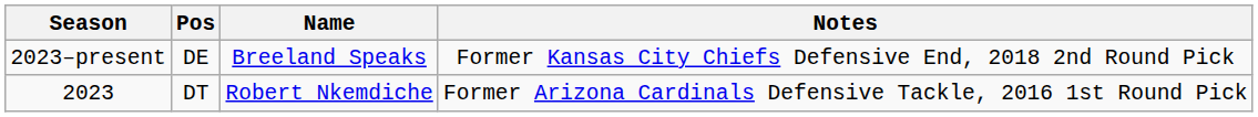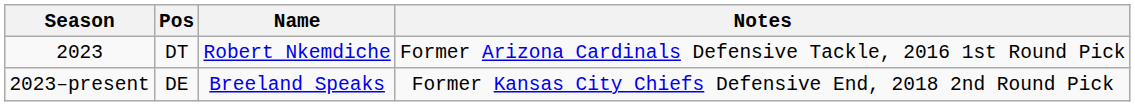 <table class="wikitable" style="text-align:center">
 <tr>
 <th>Season</th>
 <th>Pos</th>
 <th>Name</th>
 <th>Notes</th>
 </tr>
 <tr>
+<td>2023</td>
+<td>DT</td>
+<td><a href='#'>Robert Nkemdiche</a></td>
+<td>Former <a href='#'>Arizona Cardinals</a> Defensive Tackle, 2016 1st Round Pick</td>
+</tr>
+<tr>
 <td>2023–present</td>
 <td>DE</td>
 <td><a href='#'>Breeland Speaks</a></td>
 <td>Former <a href='#'>Kansas City Chiefs</a> Defensive End, 2018 2nd Round Pick</td>
 </tr>
-<tr>
-<td>2023</td>
-<td>DT</td>
-<td><a href='#'>Robert Nkemdiche</a></td>
-<td>Former <a href='#'>Arizona Cardinals</a> Defensive Tackle, 2016 1st Round Pick</td>
-</tr>
 </table>
